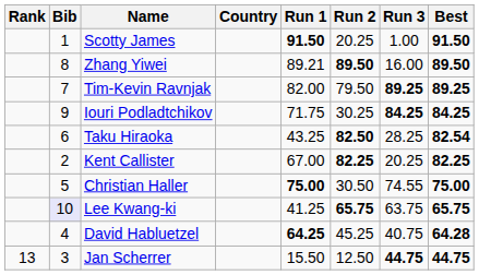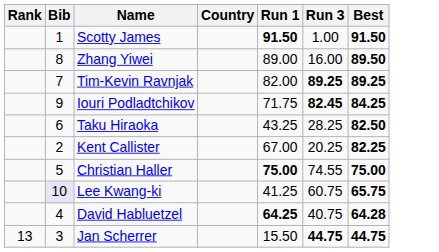 <table class="wikitable sortable" style="text-align:center">
 <tr>
 <th>Rank</th>
 <th>Bib</th>
 <th>Name</th>
 <th>Country</th>
 <th>Run 1</th>
-<th>Run 2</th>
 <th>Run 3</th>
 <th>Best</th>
 </tr>
 <tr>
 <td></td>
 <td>1</td>
 <td align=left><a href='#'>Scotty James</a></td>
 <td align=left></td>
 <td><strong>91.50</strong></td>
-<td>20.25</td>
 <td>1.00</td>
 <td><strong>91.50</strong></td>
 </tr>
 <tr>
 <td></td>
 <td>8</td>
 <td align=left><a href='#'>Zhang Yiwei</a></td>
 <td align=left></td>
-<td>89.21</td>
-<td><strong>89.50</strong></td>
+<td>89.00</td>
 <td>16.00</td>
 <td><strong>89.50</strong></td>
 </tr>
 <tr>
 <td></td>
 <td>7</td>
 <td align=left><a href='#'>Tim-Kevin Ravnjak</a></td>
 <td align=left></td>
 <td>82.00</td>
-<td>79.50</td>
 <td><strong>89.25</strong></td>
 <td><strong>89.25</strong></td>
 </tr>
 <tr>
 <td></td>
 <td>9</td>
 <td align=left><a href='#'>Iouri Podladtchikov</a></td>
 <td align=left></td>
 <td>71.75</td>
-<td>30.25</td>
-<td><strong>84.25</strong></td>
+<td><strong>82.45</strong></td>
 <td><strong>84.25</strong></td>
 </tr>
 <tr>
 <td></td>
 <td>6</td>
 <td align=left><a href='#'>Taku Hiraoka</a></td>
 <td align=left></td>
 <td>43.25</td>
+<td>28.25</td>
 <td><strong>82.50</strong></td>
-<td>28.25</td>
-<td><strong>82.54</strong></td>
 </tr>
 <tr>
 <td></td>
 <td>2</td>
 <td align=left><a href='#'>Kent Callister</a></td>
 <td align=left></td>
 <td>67.00</td>
-<td><strong>82.25</strong></td>
 <td>20.25</td>
 <td><strong>82.25</strong></td>
 </tr>
 <tr>
 <td></td>
 <td>5</td>
 <td align=left><a href='#'>Christian Haller</a></td>
 <td align=left></td>
 <td><strong>75.00</strong></td>
-<td>30.50</td>
 <td>74.55</td>
 <td><strong>75.00</strong></td>
 </tr>
 <tr>
 <td></td>
 <td style="background: lavender;">10</td>
 <td align=left><a href='#'>Lee Kwang-ki</a></td>
 <td align=left></td>
 <td>41.25</td>
-<td><strong>65.75</strong></td>
-<td>63.75</td>
+<td>60.75</td>
 <td><strong>65.75</strong></td>
 </tr>
 <tr>
 <td></td>
 <td>4</td>
 <td align=left><a href='#'>David Habluetzel</a></td>
 <td align=left></td>
 <td><strong>64.25</strong></td>
-<td>45.25</td>
 <td>40.75</td>
 <td><strong>64.28</strong></td>
 </tr>
 <tr>
 <td>13</td>
 <td>3</td>
 <td align=left><a href='#'>Jan Scherrer</a></td>
 <td align=left></td>
 <td>15.50</td>
-<td>12.50</td>
 <td><strong>44.75</strong></td>
 <td><strong>44.75</strong></td>
 </tr>
 </table>
